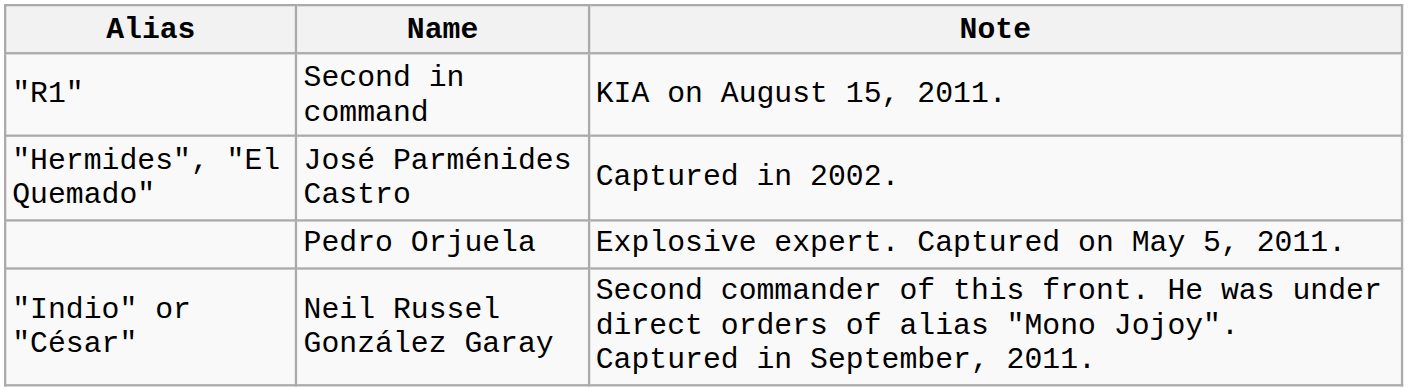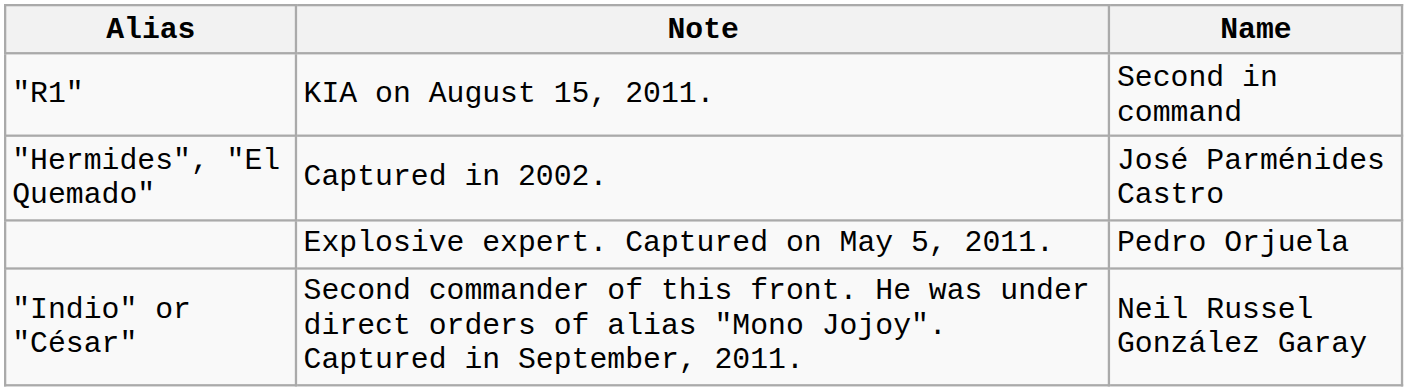 <table class="wikitable">
 <tr>
 <th>Alias</th>
+<th>Note</th>
 <th>Name</th>
-<th>Note</th>
 </tr>
 <tr>
 <td>"R1"</td>
+<td>KIA on August 15, 2011.</td>
 <td>Second in command</td>
-<td>KIA on August 15, 2011.</td>
 </tr>
 <tr>
 <td>"Hermides", "El Quemado"</td>
+<td>Captured in 2002.</td>
 <td>José Parménides Castro</td>
-<td>Captured in 2002.</td>
 </tr>
 <tr>
 <td></td>
+<td>Explosive expert. Captured on May 5, 2011.</td>
 <td>Pedro Orjuela</td>
-<td>Explosive expert. Captured on May 5, 2011.</td>
 </tr>
 <tr>
 <td>"Indio" or "César"</td>
+<td>Second commander of this front. He was under direct orders of alias "Mono Jojoy". Captured in September, 2011.</td>
 <td>Neil Russel González Garay</td>
-<td>Second commander of this front. He was under direct orders of alias "Mono Jojoy". Captured in September, 2011.</td>
 </tr>
 </table>
